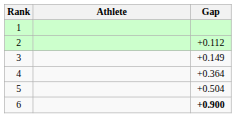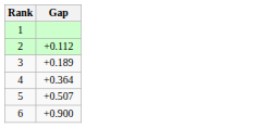 <table class=wikitable style="text-align:center">
 <tr>
 <th width=40>Rank</th>
-<th width=250>Athlete</th>
 <th width=60>Gap</th>
 </tr>
 <tr bgcolor="ccffcc">
 <td>1</td>
-<td align=left></td>
 <td></td>
 </tr>
 <tr bgcolor="ccffcc">
 <td>2</td>
-<td align=left></td>
 <td>+0.112</td>
 </tr>
 <tr>
 <td>3</td>
-<td align=left></td>
-<td>+0.149</td>
+<td>+0.189</td>
 </tr>
 <tr>
 <td>4</td>
-<td align=left></td>
 <td>+0.364</td>
 </tr>
 <tr>
 <td>5</td>
-<td align=left></td>
-<td>+0.504</td>
+<td>+0.507</td>
 </tr>
 <tr>
 <td>6</td>
-<td align=left></td>
-<td><strong>+0.900</strong></td>
+<td>+0.900</td>
 </tr>
 </table>
